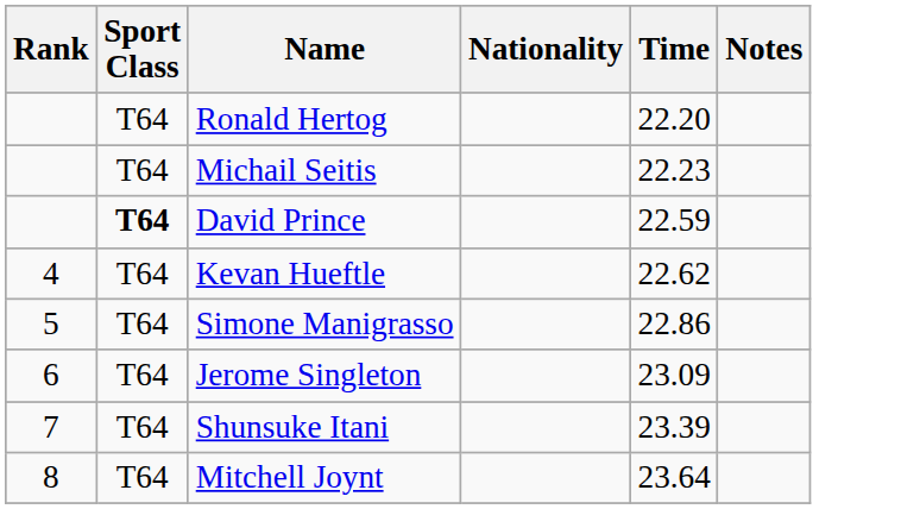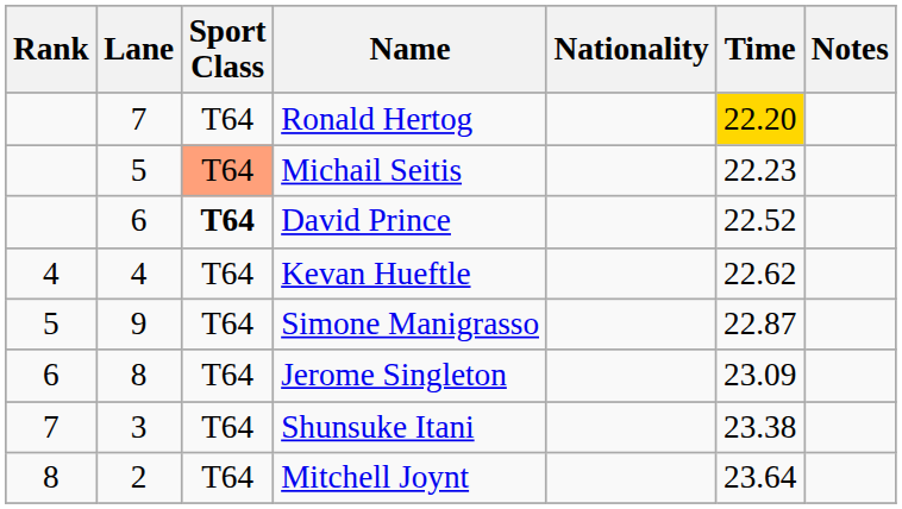 <table class="wikitable sortable" style="text-align:center">
 <tr>
 <th>Rank</th>
+<th>Lane</th>
 <th>Sport<br>Class</th>
 <th>Name</th>
 <th>Nationality</th>
 <th>Time</th>
 <th>Notes</th>
 </tr>
 <tr>
 <td></td>
+<td>7</td>
 <td>T64</td>
 <td align=left><a href='#'>Ronald Hertog</a></td>
 <td align=left></td>
-<td>22.20</td>
+<td style="background: gold;">22.20</td>
 <td></td>
 </tr>
 <tr>
 <td></td>
-<td>T64</td>
+<td>5</td>
+<td style="background: lightsalmon;">T64</td>
 <td align=left><a href='#'>Michail Seitis</a></td>
 <td align=left></td>
 <td>22.23</td>
 <td></td>
 </tr>
 <tr>
 <td></td>
+<td>6</td>
 <td><strong>T64</strong></td>
 <td align=left><a href='#'>David Prince</a></td>
 <td align=left></td>
-<td>22.59</td>
+<td>22.52</td>
 <td></td>
 </tr>
 <tr>
+<td>4</td>
 <td>4</td>
 <td>T64</td>
 <td align=left><a href='#'>Kevan Hueftle</a></td>
 <td align=left></td>
 <td>22.62</td>
 <td></td>
 </tr>
 <tr>
 <td>5</td>
+<td>9</td>
 <td>T64</td>
 <td align=left><a href='#'>Simone Manigrasso</a></td>
 <td align=left></td>
-<td>22.86</td>
+<td>22.87</td>
 <td></td>
 </tr>
 <tr>
 <td>6</td>
+<td>8</td>
 <td>T64</td>
 <td align=left><a href='#'>Jerome Singleton</a></td>
 <td align=left></td>
 <td>23.09</td>
 <td></td>
 </tr>
 <tr>
 <td>7</td>
+<td>3</td>
 <td>T64</td>
 <td align=left><a href='#'>Shunsuke Itani</a></td>
 <td align=left></td>
-<td>23.39</td>
+<td>23.38</td>
 <td></td>
 </tr>
 <tr>
 <td>8</td>
+<td>2</td>
 <td>T64</td>
 <td align=left><a href='#'>Mitchell Joynt</a></td>
 <td align=left></td>
 <td>23.64</td>
 <td></td>
 </tr>
 </table>
